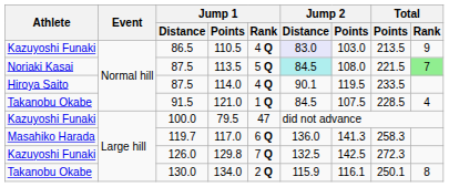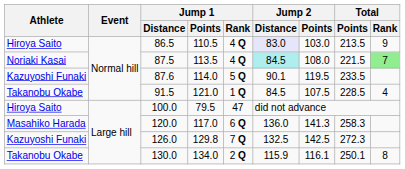 <table class="wikitable" style="font-size:90%">
 <tr>
 <th rowspan="2">Athlete</th>
 <th rowspan="2">Event</th>
 <th colspan="3">Jump 1</th>
 <th colspan="2">Jump 2</th>
 <th colspan="2">Total</th>
 </tr>
 <tr>
 <th>Distance</th>
 <th>Points</th>
 <th>Rank</th>
 <th>Distance</th>
 <th>Points</th>
 <th>Points</th>
 <th>Rank</th>
 </tr>
 <tr>
-<td><a href='#'>Kazuyoshi Funaki</a></td>
+<td><a href='#'>Hiroya Saito</a></td>
 <td rowspan="4">Normal hill</td>
 <td align="center">86.5</td>
 <td align="center">110.5</td>
 <td align="center">4 <strong>Q</strong></td>
 <td align="center" style="background: lavender;">83.0</td>
 <td align="center">103.0</td>
 <td align="center">213.5</td>
 <td align="center">9</td>
 </tr>
 <tr>
 <td><a href='#'>Noriaki Kasai</a></td>
 <td align="center">87.5</td>
 <td align="center">113.5</td>
-<td align="center">5 <strong>Q</strong></td>
+<td align="center">4 <strong>Q</strong></td>
 <td align="center" style="background: paleturquoise;">84.5</td>
 <td align="center">108.0</td>
 <td align="center">221.5</td>
 <td align="center" style="background: lightgreen;">7</td>
 </tr>
 <tr>
-<td><a href='#'>Hiroya Saito</a></td>
-<td align="center">87.5</td>
+<td><a href='#'>Kazuyoshi Funaki</a></td>
+<td align="center">87.6</td>
 <td align="center">114.0</td>
-<td align="center">4 <strong>Q</strong></td>
+<td align="center">5 <strong>Q</strong></td>
 <td align="center">90.1</td>
 <td align="center">119.5</td>
 <td align="center">233.5</td>
 <td align="center"></td>
 </tr>
 <tr>
 <td><a href='#'>Takanobu Okabe</a></td>
 <td align="center">91.5</td>
 <td align="center">121.0</td>
 <td align="center">1 <strong>Q</strong></td>
 <td align="center">84.5</td>
 <td align="center">107.5</td>
 <td align="center">228.5</td>
 <td align="center">4</td>
 </tr>
 <tr>
-<td><a href='#'>Kazuyoshi Funaki</a></td>
+<td><a href='#'>Hiroya Saito</a></td>
 <td rowspan="4">Large hill</td>
 <td align="center">100.0</td>
 <td align="center">79.5</td>
 <td align="center">47</td>
 <td colspan="4">did not advance</td>
 </tr>
 <tr>
 <td><a href='#'>Masahiko Harada</a></td>
-<td align="center">119.7</td>
+<td align="center">120.0</td>
 <td align="center">117.0</td>
 <td align="center">6 <strong>Q</strong></td>
 <td align="center">136.0</td>
 <td align="center">141.3</td>
 <td align="center">258.3</td>
 <td align="center"></td>
 </tr>
 <tr>
 <td><a href='#'>Kazuyoshi Funaki</a></td>
 <td align="center">126.0</td>
 <td align="center">129.8</td>
 <td align="center">7 <strong>Q</strong></td>
 <td align="center">132.5</td>
 <td align="center">142.5</td>
 <td align="center">272.3</td>
 <td align="center"></td>
 </tr>
 <tr>
 <td><a href='#'>Takanobu Okabe</a></td>
 <td align="center">130.0</td>
 <td align="center">134.0</td>
 <td align="center">2 <strong>Q</strong></td>
 <td align="center">115.9</td>
 <td align="center">116.1</td>
 <td align="center">250.1</td>
 <td align="center">8</td>
 </tr>
 </table>
